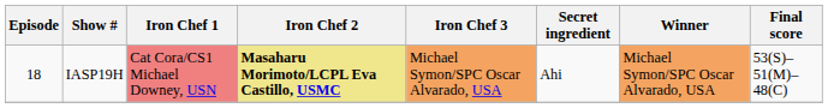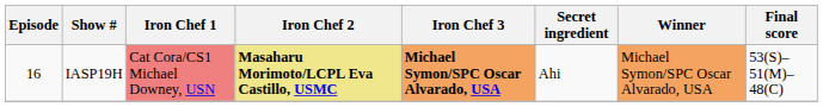 <table class="wikitable sortable" width="100%">
 <tr>
 <th><span>Episode</span></th>
 <th><span>Show #</span></th>
 <th><span>Iron Chef 1</span></th>
 <th><span>Iron Chef 2</span></th>
 <th><span>Iron Chef 3</span></th>
 <th><span>Secret ingredient</span></th>
 <th><span>Winner</span></th>
 <th><span>Final score</span></th>
 </tr>
 <tr>
-<td style="text-align:center">18</td>
+<td style="text-align:center">16</td>
 <td style="text-align:center">IASP19H</td>
 <td style="background:lightcoral">Cat Cora/CS1 Michael Downey, <a href='#'>USN</a></td>
 <td style="background:khaki"><strong>Masaharu Morimoto/LCPL Eva Castillo, <a href='#'>USMC</a></strong></td>
-<td style="background:sandybrown">Michael Symon/SPC Oscar Alvarado, <a href='#'>USA</a></td>
+<td style="background:sandybrown"><strong>Michael Symon/SPC Oscar Alvarado, <a href='#'>USA</a></strong></td>
 <td>Ahi</td>
 <td style="background:sandybrown">Michael Symon/SPC Oscar Alvarado, USA</td>
 <td>53(S)–51(M)–48(C)</td>
 </tr>
 <tr>
 </tr>
 </table>
